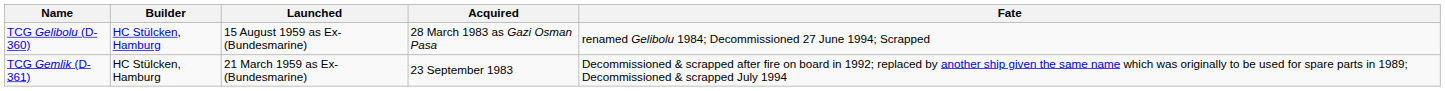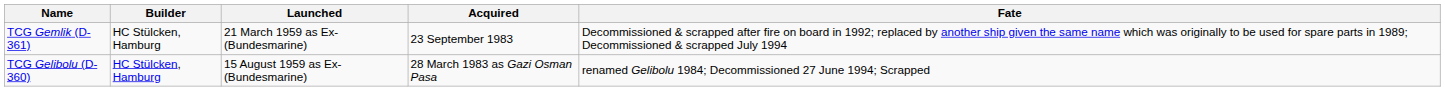 <table class="wikitable">
 <tr>
 <th>Name</th>
 <th>Builder</th>
 <th>Launched</th>
 <th>Acquired</th>
 <th>Fate</th>
 </tr>
 <tr>
+<td><a href='#'>TCG <em>Gemlik</em> (D-361)</a></td>
+<td> HC Stülcken, Hamburg</td>
+<td>21 March 1959 as Ex- (Bundesmarine)</td>
+<td>23 September 1983</td>
+<td>Decommissioned & scrapped after fire on board in 1992; replaced by <a href='#'>another ship given the same name</a> which was originally to be used for spare parts in 1989; Decommissioned & scrapped July 1994</td>
+</tr>
+<tr>
 <td><a href='#'>TCG <em>Gelibolu</em> (D-360)</a></td>
 <td> <a href='#'>HC Stülcken</a>, <a href='#'>Hamburg</a></td>
 <td>15 August 1959 as Ex- (Bundesmarine)</td>
 <td>28 March 1983 as <em>Gazi Osman Pasa</em></td>
 <td>renamed <em>Gelibolu</em> 1984; Decommissioned 27 June 1994; Scrapped</td>
 </tr>
-<tr>
-<td><a href='#'>TCG <em>Gemlik</em> (D-361)</a></td>
-<td> HC Stülcken, Hamburg</td>
-<td>21 March 1959 as Ex- (Bundesmarine)</td>
-<td>23 September 1983</td>
-<td>Decommissioned & scrapped after fire on board in 1992; replaced by <a href='#'>another ship given the same name</a> which was originally to be used for spare parts in 1989; Decommissioned & scrapped July 1994</td>
-</tr>
 </table>
